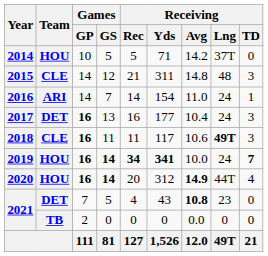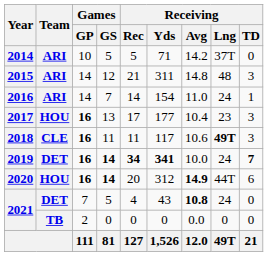 <table class="wikitable" style="text-align:center;">
 <tr>
 <th rowspan="2">Year</th>
 <th rowspan="2">Team</th>
 <th colspan="2">Games</th>
 <th colspan="5">Receiving</th>
 </tr>
 <tr>
 <th>GP</th>
 <th>GS</th>
 <th>Rec</th>
 <th>Yds</th>
 <th>Avg</th>
 <th>Lng</th>
 <th>TD</th>
 </tr>
 <tr>
 <th><a href='#'>2014</a></th>
-<th><a href='#'>HOU</a></th>
+<th><a href='#'>ARI</a></th>
 <td>10</td>
 <td>5</td>
 <td>5</td>
 <td>71</td>
 <td>14.2</td>
 <td>37T</td>
 <td>0</td>
 </tr>
 <tr>
 <th><a href='#'>2015</a></th>
-<th><a href='#'>CLE</a></th>
+<th><a href='#'>ARI</a></th>
 <td>14</td>
 <td>12</td>
 <td>21</td>
 <td>311</td>
 <td>14.8</td>
 <td>48</td>
 <td>3</td>
 </tr>
 <tr>
 <th><a href='#'>2016</a></th>
 <th><a href='#'>ARI</a></th>
 <td>14</td>
 <td>7</td>
 <td>14</td>
 <td>154</td>
 <td>11.0</td>
 <td>24</td>
 <td>1</td>
 </tr>
 <tr>
 <th><a href='#'>2017</a></th>
-<th><a href='#'>DET</a></th>
+<th><a href='#'>HOU</a></th>
 <td><strong>16</strong></td>
 <td>13</td>
-<td>16</td>
+<td>17</td>
 <td>177</td>
 <td>10.4</td>
-<td>24</td>
+<td>23</td>
 <td>3</td>
 </tr>
 <tr>
 <th><a href='#'>2018</a></th>
 <th><a href='#'>CLE</a></th>
 <td><strong>16</strong></td>
 <td>11</td>
 <td>11</td>
 <td>117</td>
 <td>10.6</td>
 <td><strong>49T</strong></td>
 <td>3</td>
 </tr>
 <tr>
 <th><a href='#'>2019</a></th>
-<th><a href='#'>HOU</a></th>
+<th><a href='#'>DET</a></th>
 <td><strong>16</strong></td>
 <td><strong>14</strong></td>
 <td><strong>34</strong></td>
 <td><strong>341</strong></td>
 <td>10.0</td>
 <td>24</td>
 <td><strong>7</strong></td>
 </tr>
 <tr>
 <th><a href='#'>2020</a></th>
 <th><a href='#'>HOU</a></th>
 <td><strong>16</strong></td>
 <td><strong>14</strong></td>
 <td>20</td>
 <td>312</td>
 <td><strong>14.9</strong></td>
 <td>44T</td>
-<td>4</td>
+<td>6</td>
 </tr>
 <tr>
 <th rowspan="2"><a href='#'>2021</a></th>
 <th><a href='#'>DET</a></th>
 <td>7</td>
 <td>5</td>
 <td>4</td>
 <td>43</td>
 <td><strong>10.8</strong></td>
-<td>23</td>
+<td>24</td>
 <td>0</td>
 </tr>
 <tr>
 <th><a href='#'>TB</a></th>
 <td>2</td>
 <td>0</td>
 <td>0</td>
 <td>0</td>
 <td>0.0</td>
 <td>0</td>
 <td>0</td>
 </tr>
 <tr>
 <th colspan="2"></th>
 <th>111</th>
 <th>81</th>
 <th>127</th>
 <th>1,526</th>
 <th>12.0</th>
 <th>49T</th>
 <th>21</th>
 </tr>
 </table>
